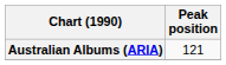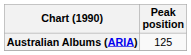 <table class="wikitable sortable plainrowheaders" style="text-align:center">
 <tr>
 <th>Chart (1990)</th>
 <th>Peak<br>position</th>
 </tr>
 <tr>
 <th scope="row">Australian Albums (<a href='#'>ARIA</a>)</th>
-<td align="center">121</td>
+<td align="center">125</td>
 </tr>
 <tr>
 </tr>
 <tr>
 </tr>
 </table>
